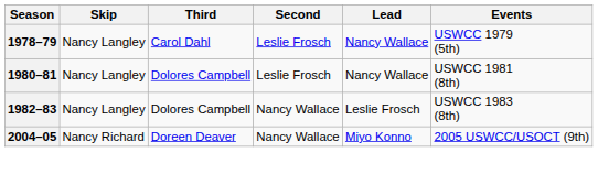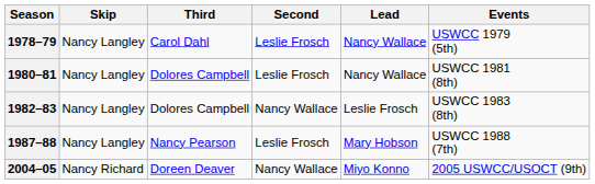 <table class="wikitable">
 <tr>
 <th scope="col">Season</th>
 <th scope="col">Skip</th>
 <th scope="col">Third</th>
 <th scope="col">Second</th>
 <th scope="col">Lead</th>
 <th scope="col">Events</th>
 </tr>
 <tr>
 <th scope="row">1978–79</th>
 <td>Nancy Langley</td>
 <td><a href='#'>Carol Dahl</a></td>
 <td><a href='#'>Leslie Frosch</a></td>
 <td><a href='#'>Nancy Wallace</a></td>
 <td><a href='#'>USWCC</a> 1979 <br> (5th)</td>
 </tr>
 <tr>
 <th scope="row">1980–81</th>
 <td>Nancy Langley</td>
 <td><a href='#'>Dolores Campbell</a></td>
 <td>Leslie Frosch</td>
 <td>Nancy Wallace</td>
 <td>USWCC 1981 <br> (8th)</td>
 </tr>
 <tr>
 <th scope="row">1982–83</th>
 <td>Nancy Langley</td>
 <td>Dolores Campbell</td>
 <td>Nancy Wallace</td>
 <td>Leslie Frosch</td>
 <td>USWCC 1983 <br> (8th)</td>
 </tr>
 <tr>
+<th scope="row">1987–88</th>
+<td>Nancy Langley</td>
+<td><a href='#'>Nancy Pearson</a></td>
+<td>Leslie Frosch</td>
+<td><a href='#'>Mary Hobson</a></td>
+<td>USWCC 1988 <br> (7th)</td>
+</tr>
+<tr>
 <th scope="row">2004–05</th>
 <td>Nancy Richard</td>
 <td><a href='#'>Doreen Deaver</a></td>
 <td>Nancy Wallace</td>
 <td><a href='#'>Miyo Konno</a></td>
 <td><a href='#'>2005 USWCC/USOCT</a> (9th)</td>
 </tr>
 </table>
